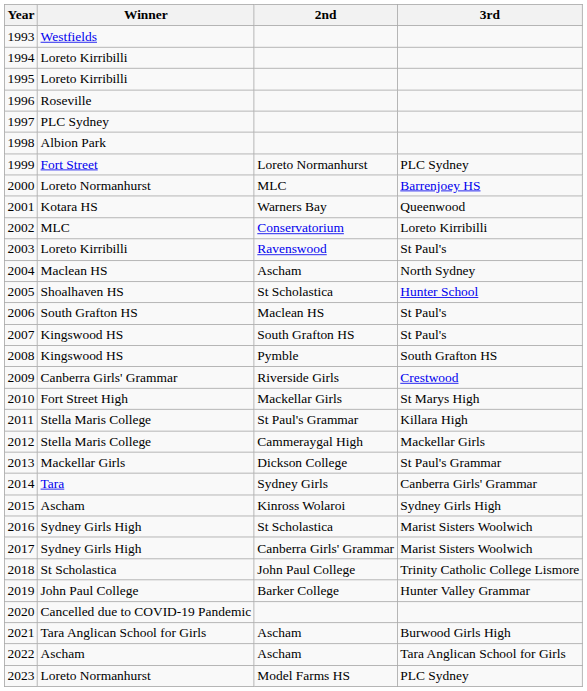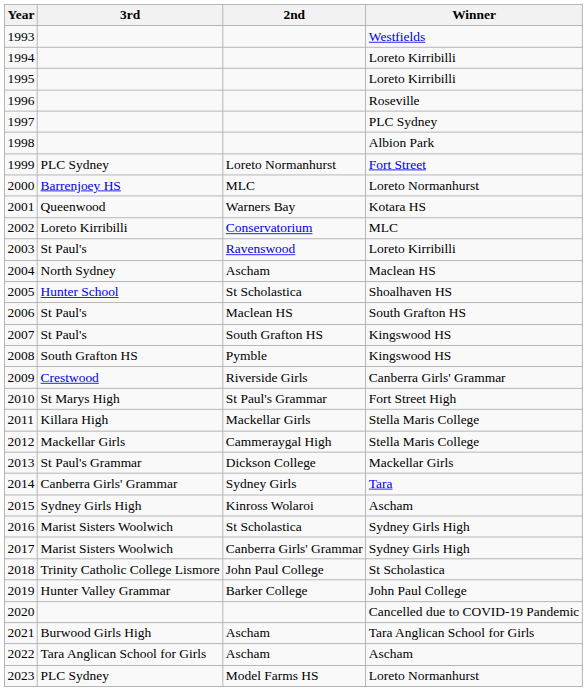 <table class="wikitable">
 <tr>
 <th>Year</th>
+<th>3rd</th>
+<th>2nd</th>
 <th>Winner</th>
-<th>2nd</th>
-<th>3rd</th>
 </tr>
 <tr>
 <td>1993</td>
-<td><a href='#'>Westfields</a></td>
 <td></td>
 <td></td>
+<td><a href='#'>Westfields</a></td>
 </tr>
 <tr>
 <td>1994</td>
-<td>Loreto Kirribilli</td>
 <td></td>
 <td></td>
+<td>Loreto Kirribilli</td>
 </tr>
 <tr>
 <td>1995</td>
-<td>Loreto Kirribilli</td>
 <td></td>
 <td></td>
+<td>Loreto Kirribilli</td>
 </tr>
 <tr>
 <td>1996</td>
-<td>Roseville</td>
 <td></td>
 <td></td>
+<td>Roseville</td>
 </tr>
 <tr>
 <td>1997</td>
-<td>PLC Sydney</td>
 <td></td>
 <td></td>
+<td>PLC Sydney</td>
 </tr>
 <tr>
 <td>1998</td>
-<td>Albion Park</td>
 <td></td>
 <td></td>
+<td>Albion Park</td>
 </tr>
 <tr>
 <td>1999</td>
+<td>PLC Sydney</td>
+<td>Loreto Normanhurst</td>
 <td><a href='#'>Fort Street</a></td>
-<td>Loreto Normanhurst</td>
-<td>PLC Sydney</td>
 </tr>
 <tr>
 <td>2000</td>
+<td><a href='#'>Barrenjoey HS</a></td>
+<td>MLC</td>
 <td>Loreto Normanhurst</td>
-<td>MLC</td>
-<td><a href='#'>Barrenjoey HS</a></td>
 </tr>
 <tr>
 <td>2001</td>
+<td>Queenwood</td>
+<td>Warners Bay</td>
 <td>Kotara HS</td>
-<td>Warners Bay</td>
-<td>Queenwood</td>
 </tr>
 <tr>
 <td>2002</td>
+<td>Loreto Kirribilli</td>
+<td><a href='#'>Conservatorium</a></td>
 <td>MLC</td>
-<td><a href='#'>Conservatorium</a></td>
+</tr>
+<tr>
+<td>2003</td>
+<td>St Paul's</td>
+<td><a href='#'>Ravenswood</a></td>
 <td>Loreto Kirribilli</td>
 </tr>
 <tr>
-<td>2003</td>
-<td>Loreto Kirribilli</td>
-<td><a href='#'>Ravenswood</a></td>
-<td>St Paul's</td>
-</tr>
-<tr>
 <td>2004</td>
+<td>North Sydney</td>
+<td>Ascham</td>
 <td>Maclean HS</td>
-<td>Ascham</td>
-<td>North Sydney</td>
 </tr>
 <tr>
 <td>2005</td>
+<td><a href='#'>Hunter School</a></td>
+<td>St Scholastica</td>
 <td>Shoalhaven HS</td>
-<td>St Scholastica</td>
-<td><a href='#'>Hunter School</a></td>
 </tr>
 <tr>
 <td>2006</td>
+<td>St Paul's</td>
+<td>Maclean HS</td>
 <td>South Grafton HS</td>
-<td>Maclean HS</td>
-<td>St Paul's</td>
 </tr>
 <tr>
 <td>2007</td>
+<td>St Paul's</td>
+<td>South Grafton HS</td>
 <td>Kingswood HS</td>
-<td>South Grafton HS</td>
-<td>St Paul's</td>
 </tr>
 <tr>
 <td>2008</td>
+<td>South Grafton HS</td>
+<td>Pymble</td>
 <td>Kingswood HS</td>
-<td>Pymble</td>
-<td>South Grafton HS</td>
 </tr>
 <tr>
 <td>2009</td>
+<td><a href='#'>Crestwood</a></td>
+<td>Riverside Girls</td>
 <td>Canberra Girls' Grammar</td>
-<td>Riverside Girls</td>
-<td><a href='#'>Crestwood</a></td>
 </tr>
 <tr>
 <td>2010</td>
+<td>St Marys High</td>
+<td>St Paul's Grammar</td>
 <td>Fort Street High</td>
-<td>Mackellar Girls</td>
-<td>St Marys High</td>
 </tr>
 <tr>
 <td>2011</td>
+<td>Killara High</td>
+<td>Mackellar Girls</td>
 <td>Stella Maris College</td>
-<td>St Paul's Grammar</td>
-<td>Killara High</td>
 </tr>
 <tr>
 <td>2012</td>
+<td>Mackellar Girls</td>
+<td>Cammeraygal High</td>
 <td>Stella Maris College</td>
-<td>Cammeraygal High</td>
+</tr>
+<tr>
+<td>2013</td>
+<td>St Paul's Grammar</td>
+<td>Dickson College</td>
 <td>Mackellar Girls</td>
 </tr>
 <tr>
-<td>2013</td>
-<td>Mackellar Girls</td>
-<td>Dickson College</td>
-<td>St Paul's Grammar</td>
-</tr>
-<tr>
 <td>2014</td>
+<td>Canberra Girls' Grammar</td>
+<td>Sydney Girls</td>
 <td><a href='#'>Tara</a></td>
-<td>Sydney Girls</td>
-<td>Canberra Girls' Grammar</td>
 </tr>
 <tr>
 <td>2015</td>
+<td>Sydney Girls High</td>
+<td>Kinross Wolaroi</td>
 <td>Ascham</td>
-<td>Kinross Wolaroi</td>
+</tr>
+<tr>
+<td>2016</td>
+<td>Marist Sisters Woolwich</td>
+<td>St Scholastica</td>
 <td>Sydney Girls High</td>
 </tr>
 <tr>
-<td>2016</td>
+<td>2017</td>
+<td>Marist Sisters Woolwich</td>
+<td>Canberra Girls' Grammar</td>
 <td>Sydney Girls High</td>
-<td>St Scholastica</td>
-<td>Marist Sisters Woolwich</td>
-</tr>
-<tr>
-<td>2017</td>
-<td>Sydney Girls High</td>
-<td>Canberra Girls' Grammar</td>
-<td>Marist Sisters Woolwich</td>
 </tr>
 <tr>
 <td>2018</td>
+<td>Trinity Catholic College Lismore</td>
+<td>John Paul College</td>
 <td>St Scholastica</td>
-<td>John Paul College</td>
-<td>Trinity Catholic College Lismore</td>
 </tr>
 <tr>
 <td>2019</td>
+<td>Hunter Valley Grammar</td>
+<td>Barker College</td>
 <td>John Paul College</td>
-<td>Barker College</td>
-<td>Hunter Valley Grammar</td>
 </tr>
 <tr>
 <td>2020</td>
-<td>Cancelled due to COVID-19 Pandemic</td>
 <td></td>
 <td></td>
+<td>Cancelled due to COVID-19 Pandemic</td>
 </tr>
 <tr>
 <td>2021</td>
-<td>Tara Anglican School for Girls</td>
-<td>Ascham</td>
 <td>Burwood Girls High</td>
-</tr>
-<tr>
-<td>2022</td>
-<td>Ascham</td>
 <td>Ascham</td>
 <td>Tara Anglican School for Girls</td>
 </tr>
 <tr>
+<td>2022</td>
+<td>Tara Anglican School for Girls</td>
+<td>Ascham</td>
+<td>Ascham</td>
+</tr>
+<tr>
 <td>2023</td>
+<td>PLC Sydney</td>
+<td>Model Farms HS</td>
 <td>Loreto Normanhurst</td>
-<td>Model Farms HS</td>
-<td>PLC Sydney</td>
 </tr>
 </table>
